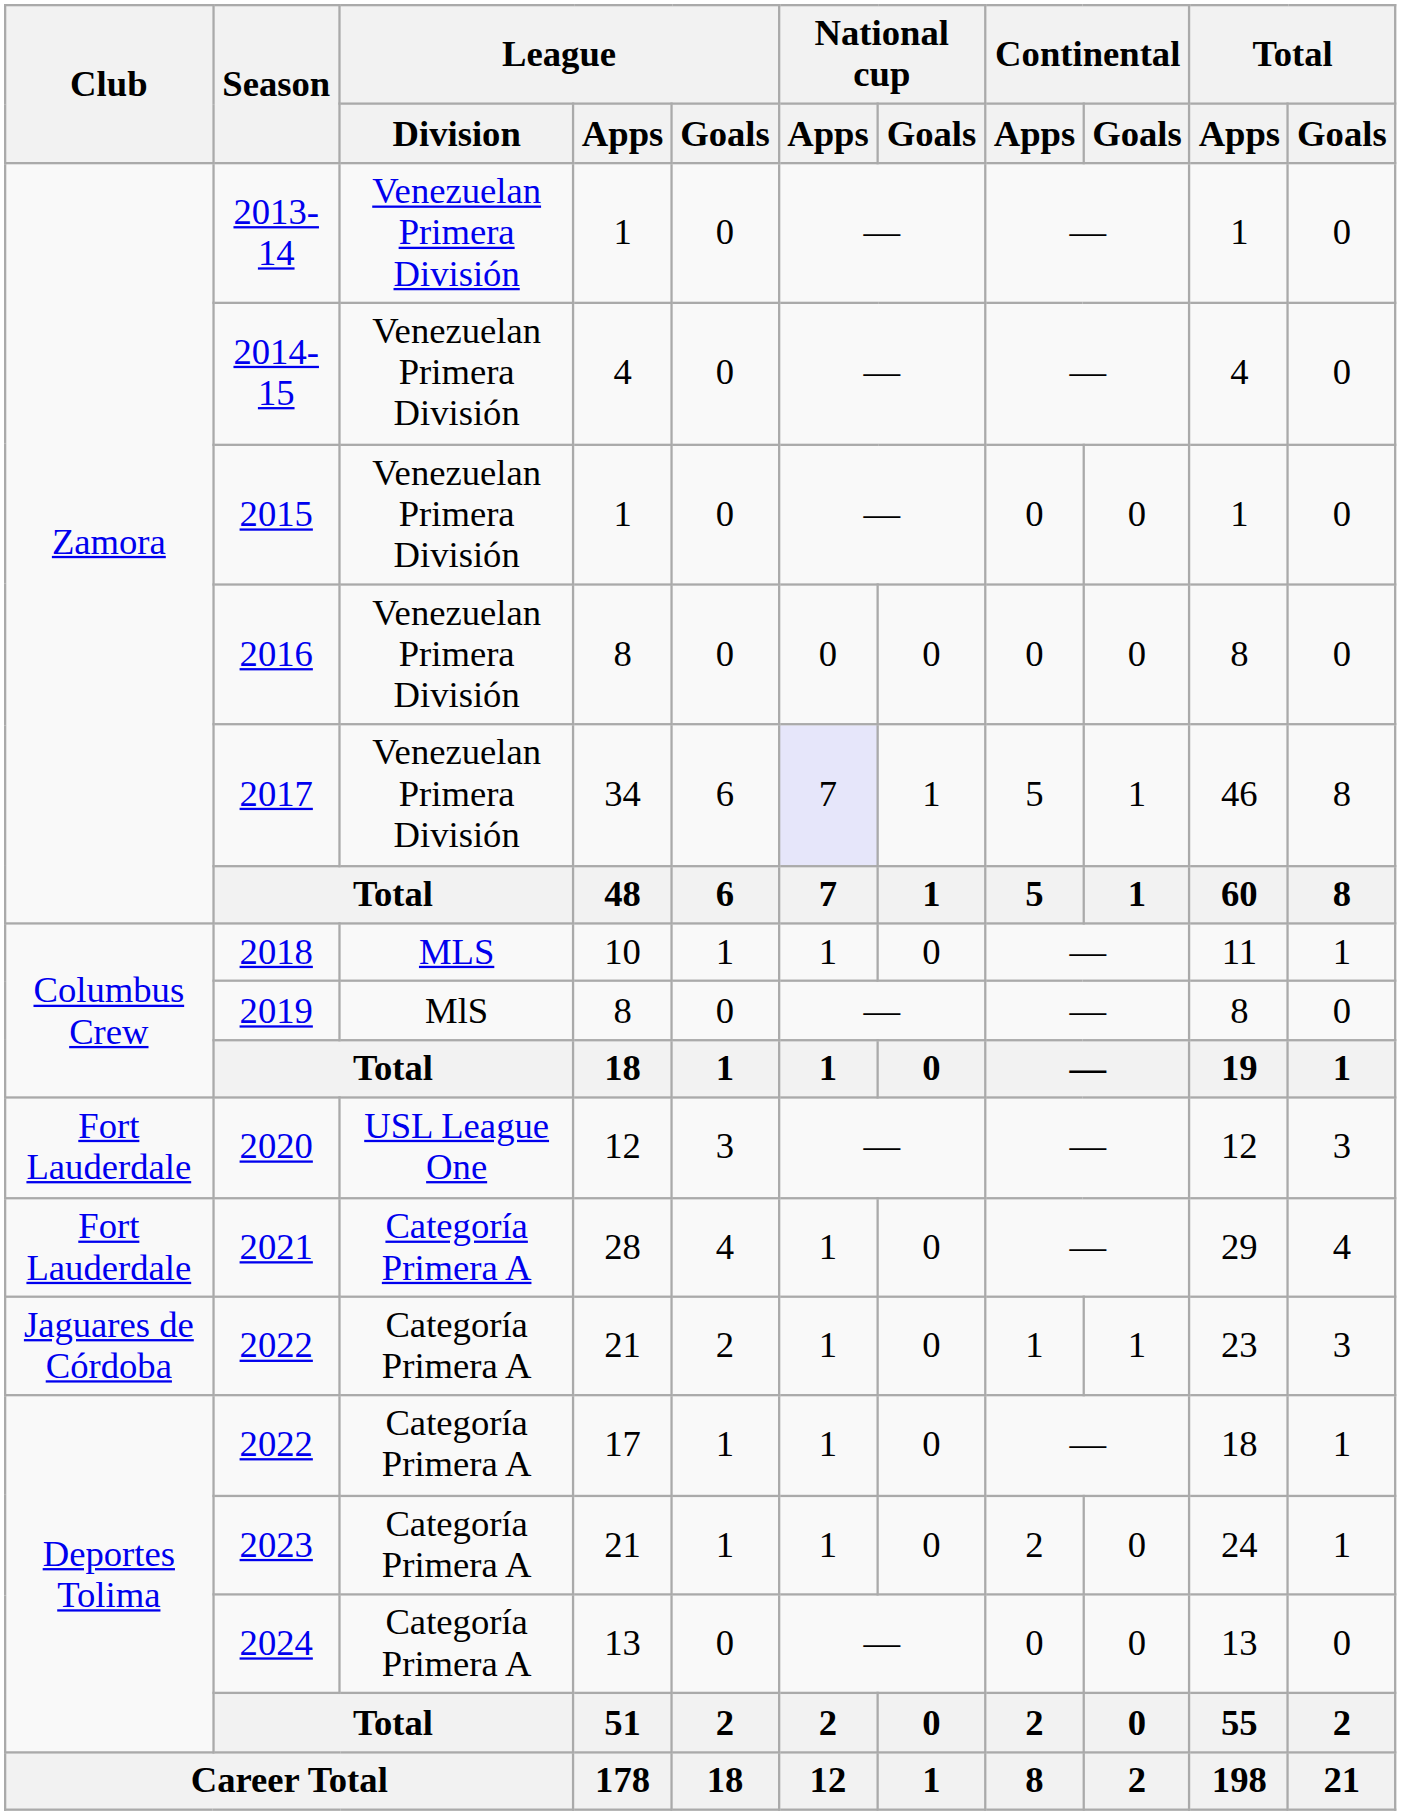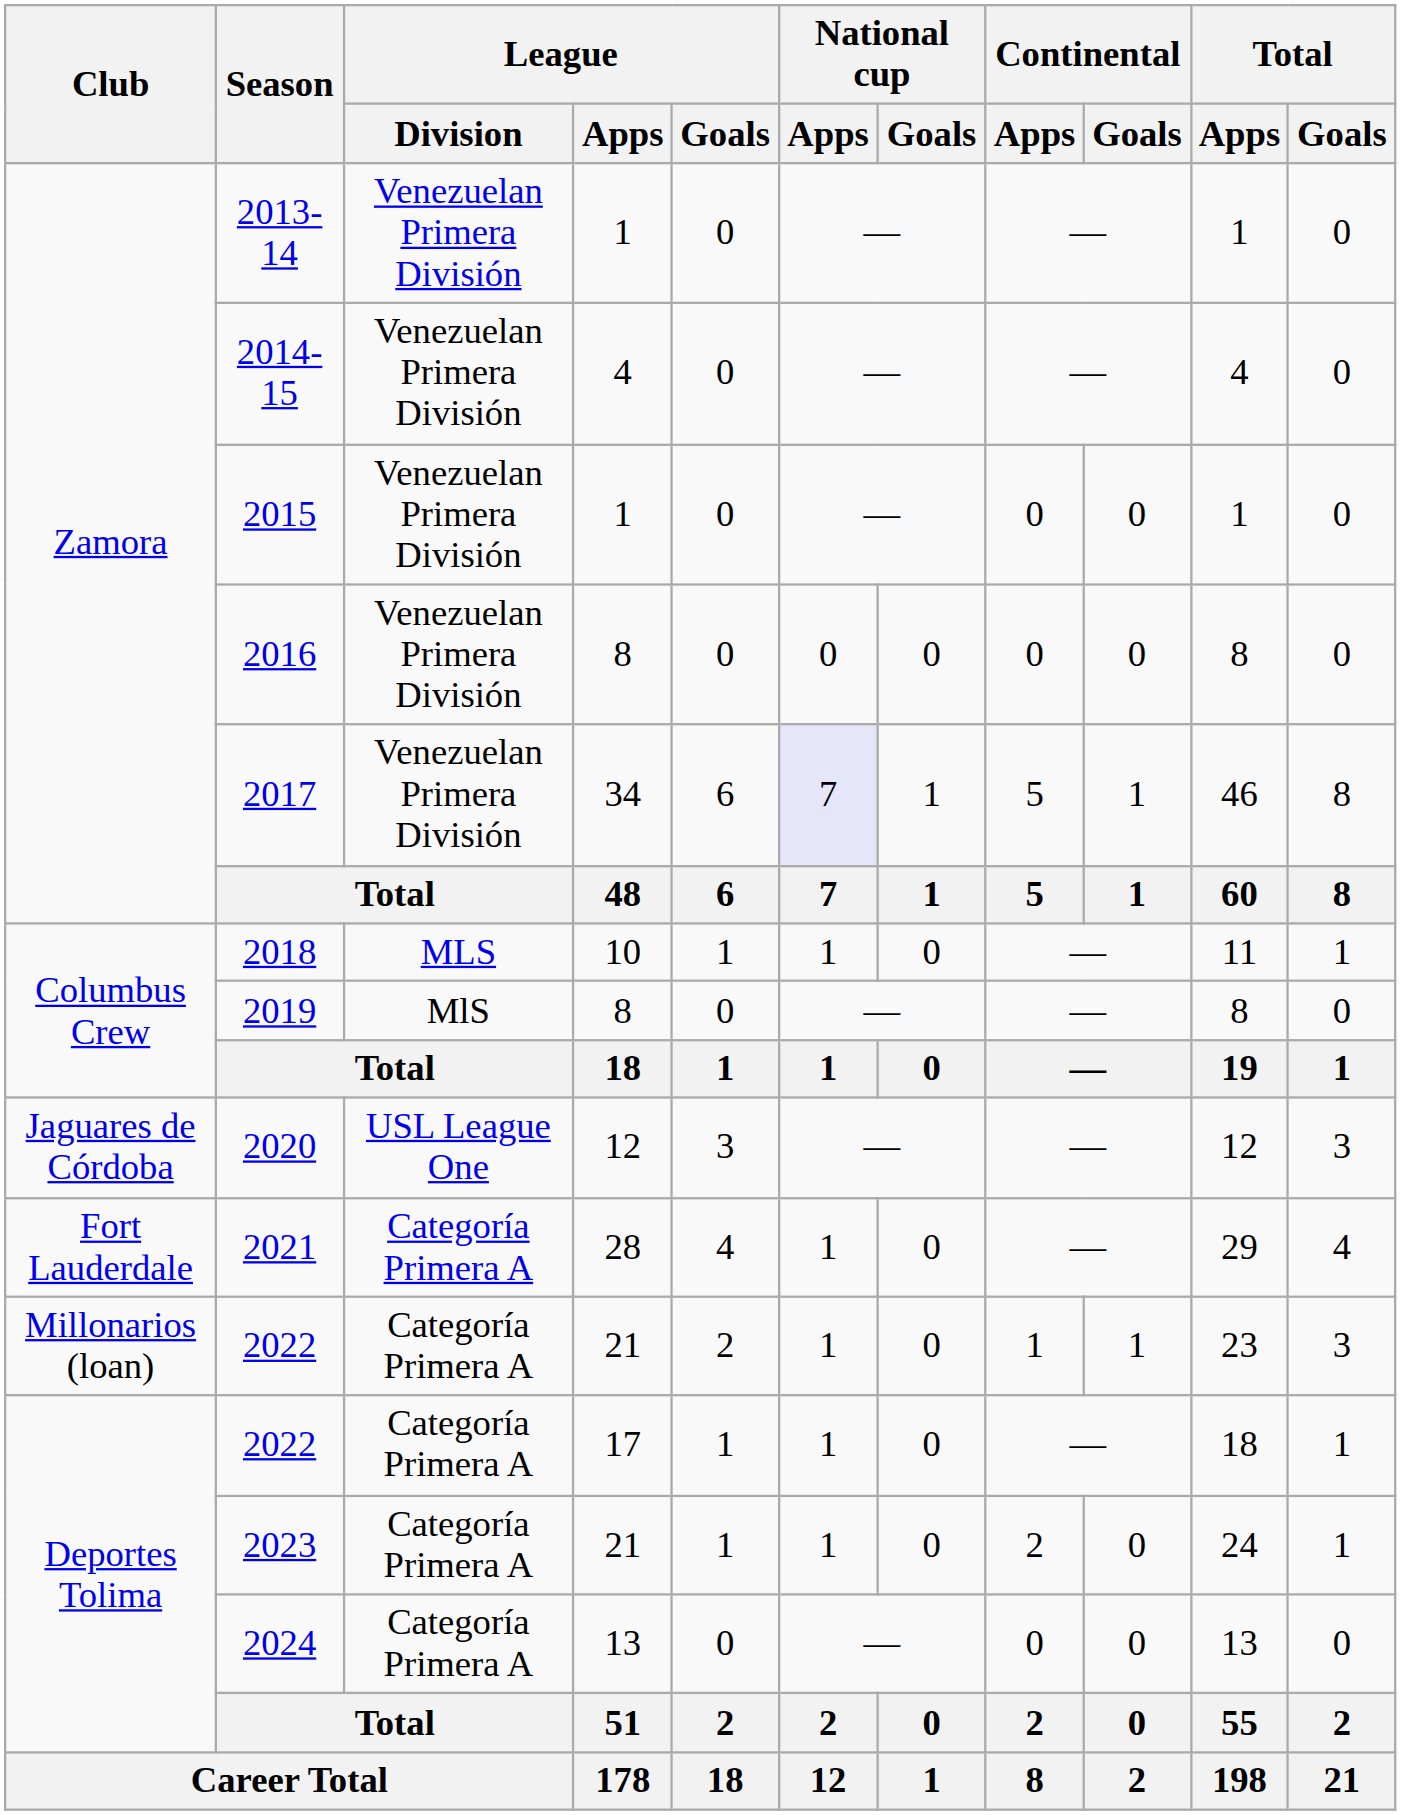 <table class="wikitable" style="text-align: center;">
 <tr>
 <th rowspan="2">Club</th>
 <th rowspan="2">Season</th>
 <th colspan="3">League</th>
 <th colspan="2">National cup</th>
 <th colspan="2">Continental</th>
 <th colspan="2">Total</th>
 </tr>
 <tr>
 <th>Division</th>
 <th>Apps</th>
 <th>Goals</th>
 <th>Apps</th>
 <th>Goals</th>
 <th>Apps</th>
 <th>Goals</th>
 <th>Apps</th>
 <th>Goals</th>
 </tr>
 <tr>
 <td rowspan="6"><a href='#'>Zamora</a></td>
 <td><a href='#'>2013-14</a></td>
 <td><a href='#'>Venezuelan Primera División</a></td>
 <td>1</td>
 <td>0</td>
 <td colspan="2">—</td>
 <td colspan="2">—</td>
 <td>1</td>
 <td>0</td>
 </tr>
 <tr>
 <td><a href='#'>2014-15</a></td>
 <td>Venezuelan Primera División</td>
 <td>4</td>
 <td>0</td>
 <td colspan="2">—</td>
 <td colspan="2">—</td>
 <td>4</td>
 <td>0</td>
 </tr>
 <tr>
 <td><a href='#'>2015</a></td>
 <td>Venezuelan Primera División</td>
 <td>1</td>
 <td>0</td>
 <td colspan="2">—</td>
 <td>0</td>
 <td>0</td>
 <td>1</td>
 <td>0</td>
 </tr>
 <tr>
 <td><a href='#'>2016</a></td>
 <td>Venezuelan Primera División</td>
 <td>8</td>
 <td>0</td>
 <td>0</td>
 <td>0</td>
 <td>0</td>
 <td>0</td>
 <td>8</td>
 <td>0</td>
 </tr>
 <tr>
 <td><a href='#'>2017</a></td>
 <td>Venezuelan Primera División</td>
 <td>34</td>
 <td>6</td>
 <td style="background: lavender;">7</td>
 <td>1</td>
 <td>5</td>
 <td>1</td>
 <td>46</td>
 <td>8</td>
 </tr>
 <tr>
 <th colspan="2">Total</th>
 <th>48</th>
 <th>6</th>
 <th>7</th>
 <th>1</th>
 <th>5</th>
 <th>1</th>
 <th>60</th>
 <th>8</th>
 </tr>
 <tr>
 <td rowspan="3"><a href='#'>Columbus Crew</a></td>
 <td><a href='#'>2018</a></td>
 <td><a href='#'>MLS</a></td>
 <td>10</td>
 <td>1</td>
 <td>1</td>
 <td>0</td>
 <td colspan="2">—</td>
 <td>11</td>
 <td>1</td>
 </tr>
 <tr>
 <td><a href='#'>2019</a></td>
 <td>MlS</td>
 <td>8</td>
 <td>0</td>
 <td colspan="2">—</td>
 <td colspan="2">—</td>
 <td>8</td>
 <td>0</td>
 </tr>
 <tr>
 <th colspan="2">Total</th>
 <th>18</th>
 <th>1</th>
 <th>1</th>
 <th>0</th>
 <th colspan="2">—</th>
 <th>19</th>
 <th>1</th>
 </tr>
 <tr>
-<td><a href='#'>Fort Lauderdale</a></td>
+<td><a href='#'>Jaguares de Córdoba</a></td>
 <td><a href='#'>2020</a></td>
 <td><a href='#'>USL League One</a></td>
 <td>12</td>
 <td>3</td>
 <td colspan="2">—</td>
 <td colspan="2">—</td>
 <td>12</td>
 <td>3</td>
 </tr>
 <tr>
 <td><a href='#'>Fort Lauderdale</a></td>
 <td><a href='#'>2021</a></td>
 <td><a href='#'>Categoría Primera A</a></td>
 <td>28</td>
 <td>4</td>
 <td>1</td>
 <td>0</td>
 <td colspan="2">—</td>
 <td>29</td>
 <td>4</td>
 </tr>
 <tr>
-<td><a href='#'>Jaguares de Córdoba</a></td>
+<td><a href='#'>Millonarios</a> (loan)</td>
 <td><a href='#'>2022</a></td>
 <td>Categoría Primera A</td>
 <td>21</td>
 <td>2</td>
 <td>1</td>
 <td>0</td>
 <td>1</td>
 <td>1</td>
 <td>23</td>
 <td>3</td>
 </tr>
 <tr>
 <td rowspan="4"><a href='#'>Deportes Tolima</a></td>
 <td><a href='#'>2022</a></td>
 <td>Categoría Primera A</td>
 <td>17</td>
 <td>1</td>
 <td>1</td>
 <td>0</td>
 <td colspan="2">—</td>
 <td>18</td>
 <td>1</td>
 </tr>
 <tr>
 <td><a href='#'>2023</a></td>
 <td>Categoría Primera A</td>
 <td>21</td>
 <td>1</td>
 <td>1</td>
 <td>0</td>
 <td>2</td>
 <td>0</td>
 <td>24</td>
 <td>1</td>
 </tr>
 <tr>
 <td><a href='#'>2024</a></td>
 <td>Categoría Primera A</td>
 <td>13</td>
 <td>0</td>
 <td colspan="2">—</td>
 <td>0</td>
 <td>0</td>
 <td>13</td>
 <td>0</td>
 </tr>
 <tr>
 <th colspan="2">Total</th>
 <th>51</th>
 <th>2</th>
 <th>2</th>
 <th>0</th>
 <th>2</th>
 <th>0</th>
 <th>55</th>
 <th>2</th>
 </tr>
 <tr>
 <th colspan="3">Career Total</th>
 <th>178</th>
 <th>18</th>
 <th>12</th>
 <th>1</th>
 <th>8</th>
 <th>2</th>
 <th>198</th>
 <th>21</th>
 </tr>
 </table>
